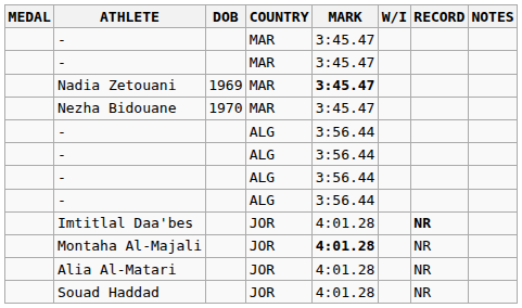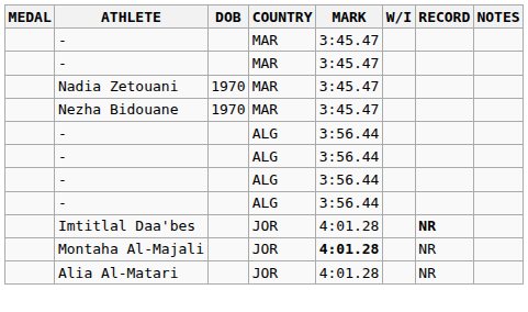 <table class="wikitable">
 <tr>
 <th>MEDAL</th>
 <th>ATHLETE</th>
 <th>DOB</th>
 <th>COUNTRY</th>
 <th>MARK</th>
 <th>W/I</th>
 <th>RECORD</th>
 <th>NOTES</th>
 </tr>
 <tr>
 <td></td>
 <td>-</td>
 <td></td>
 <td>MAR</td>
 <td>3:45.47</td>
 <td></td>
 <td></td>
 <td></td>
 </tr>
 <tr>
 <td></td>
 <td>-</td>
 <td></td>
 <td>MAR</td>
 <td>3:45.47</td>
 <td></td>
 <td></td>
 <td></td>
 </tr>
 <tr>
 <td></td>
 <td>Nadia Zetouani</td>
-<td>1969</td>
+<td>1970</td>
 <td>MAR</td>
-<td><strong>3:45.47</strong></td>
+<td>3:45.47</td>
 <td></td>
 <td></td>
 <td></td>
 </tr>
 <tr>
 <td></td>
 <td>Nezha Bidouane</td>
 <td>1970</td>
 <td>MAR</td>
 <td>3:45.47</td>
 <td></td>
 <td></td>
 <td></td>
 </tr>
 <tr>
 <td></td>
 <td>-</td>
 <td></td>
 <td>ALG</td>
 <td>3:56.44</td>
 <td></td>
 <td></td>
 <td></td>
 </tr>
 <tr>
 <td></td>
 <td>-</td>
 <td></td>
 <td>ALG</td>
 <td>3:56.44</td>
 <td></td>
 <td></td>
 <td></td>
 </tr>
 <tr>
 <td></td>
 <td>-</td>
 <td></td>
 <td>ALG</td>
 <td>3:56.44</td>
 <td></td>
 <td></td>
 <td></td>
 </tr>
 <tr>
 <td></td>
 <td>-</td>
 <td></td>
 <td>ALG</td>
 <td>3:56.44</td>
 <td></td>
 <td></td>
 <td></td>
 </tr>
 <tr>
 <td></td>
 <td>Imtitlal Daa'bes</td>
 <td></td>
 <td>JOR</td>
 <td>4:01.28</td>
 <td></td>
 <td><strong>NR</strong></td>
 <td></td>
 </tr>
 <tr>
 <td></td>
 <td>Montaha Al-Majali</td>
 <td></td>
 <td>JOR</td>
 <td><strong>4:01.28</strong></td>
 <td></td>
 <td>NR</td>
 <td></td>
 </tr>
 <tr>
 <td></td>
 <td>Alia Al-Matari</td>
 <td></td>
 <td>JOR</td>
 <td>4:01.28</td>
 <td></td>
 <td>NR</td>
 <td></td>
 </tr>
-<tr>
-<td></td>
-<td>Souad Haddad</td>
-<td></td>
-<td>JOR</td>
-<td>4:01.28</td>
-<td></td>
-<td>NR</td>
-<td></td>
-</tr>
 </table>
